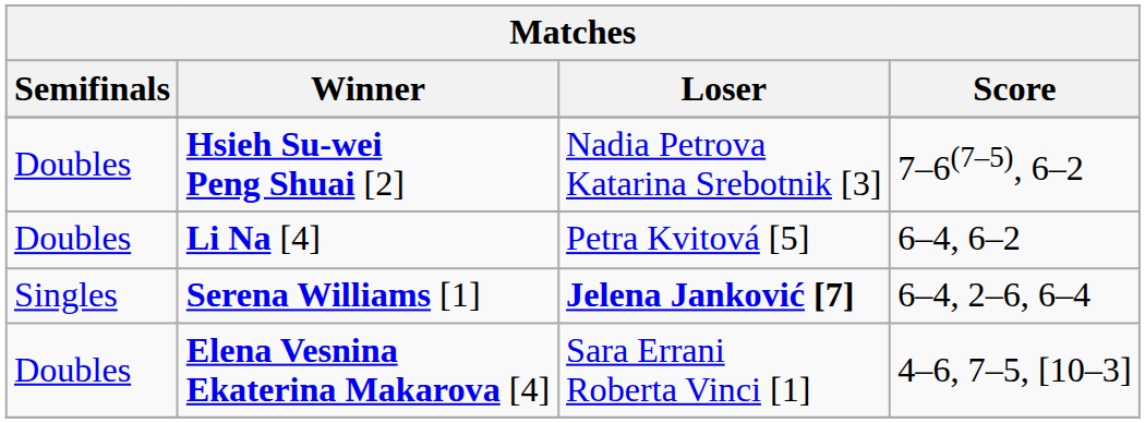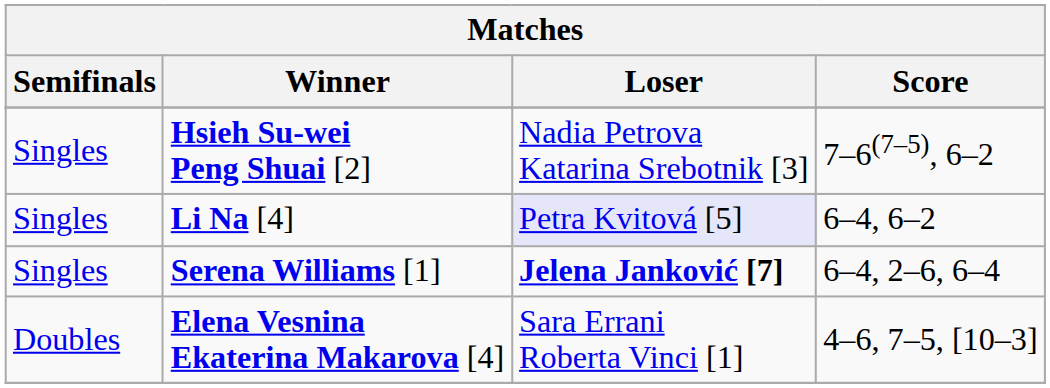 <table class="wikitable collapsible uncollapsed" style="margin:1em auto;">
 <tr>
 <th colspan=4>Matches</th>
 </tr>
 <tr>
 <th>Semifinals</th>
 <th>Winner</th>
 <th>Loser</th>
 <th>Score</th>
 </tr>
 <tr align=left>
 </tr>
 <tr align=left>
-<td><a href='#'>Doubles</a></td>
+<td><a href='#'>Singles</a></td>
 <td> <strong><a href='#'>Hsieh Su-wei</a></strong><br>  <strong><a href='#'>Peng Shuai</a></strong> [2]</td>
 <td> <a href='#'>Nadia Petrova</a> <br>  <a href='#'>Katarina Srebotnik</a> [3]</td>
 <td>7–6<sup>(7–5)</sup>, 6–2</td>
 </tr>
 <tr align=left>
-<td><a href='#'>Doubles</a></td>
+<td><a href='#'>Singles</a></td>
 <td> <strong><a href='#'>Li Na</a></strong> [4]</td>
-<td> <a href='#'>Petra Kvitová</a> [5]</td>
+<td style="background: lavender;"> <a href='#'>Petra Kvitová</a> [5]</td>
 <td>6–4, 6–2</td>
 </tr>
 <tr align=left>
 <td><a href='#'>Singles</a></td>
 <td> <strong><a href='#'>Serena Williams</a></strong> [1]</td>
 <td><strong> <a href='#'>Jelena Janković</a> [7]</strong></td>
 <td>6–4, 2–6, 6–4</td>
 </tr>
 <tr align=left>
 <td><a href='#'>Doubles</a></td>
 <td> <strong><a href='#'>Elena Vesnina</a></strong> <br>  <strong><a href='#'>Ekaterina Makarova</a></strong> [4]</td>
 <td> <a href='#'>Sara Errani</a> <br>  <a href='#'>Roberta Vinci</a> [1]</td>
 <td>4–6, 7–5, [10–3]</td>
 </tr>
 <tr>
 </tr>
 </table>
